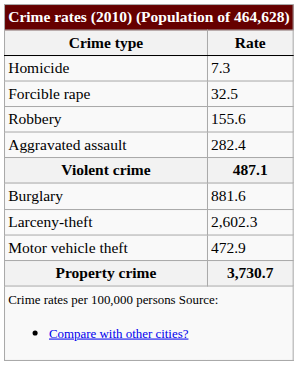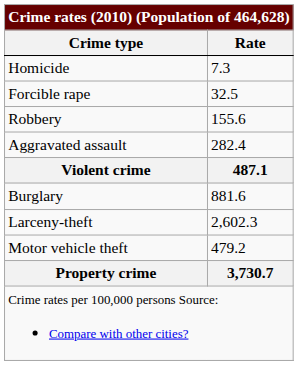 <table class="wikitable" class="toccolours" align="right" cellpadding="4" cellspacing="0" style="margin:0 0 1em 1em; font-size: 95%;">
 <tr>
 <th colspan=6 style="background-color:#660000;color:white;" align="center">Crime rates (2010) (Population of 464,628)</th>
 </tr>
 <tr>
 <th align="left" style="border-bottom:solid 1px;">Crime type</th>
 <th ! style="border-bottom:solid 1px;">Rate </th>
 </tr>
 <tr>
 <td align="left">Homicide</td>
 <td>7.3</td>
 </tr>
 <tr>
 <td align="left">Forcible rape</td>
 <td>32.5</td>
 </tr>
 <tr>
 <td align="left">Robbery</td>
 <td>155.6</td>
 </tr>
 <tr>
 <td align="left">Aggravated assault</td>
 <td>282.4</td>
 </tr>
 <tr>
 <th bgcolor="#CCCCCC" align="left">Violent crime</th>
 <th ! bgcolor="#CCCCCC" align="left">487.1</th>
 </tr>
 <tr>
 <td align="left">Burglary</td>
 <td>881.6</td>
 </tr>
 <tr>
 <td align="left">Larceny-theft</td>
 <td>2,602.3</td>
 </tr>
 <tr>
 <td align="left">Motor vehicle theft</td>
-<td>472.9</td>
+<td>479.2</td>
 </tr>
 <tr>
 <th bgcolor="#CCCCCC" align="left">Property crime</th>
 <th ! bgcolor="#CCCCCC" align="left">3,730.7</th>
 </tr>
 <tr>
 <td colspan="2" align="left"><small>Crime rates per 100,000 persons Source: </small><br><ul><li><small><a href='#'>Compare with other cities?</a></small></li></ul></td>
 </tr>
 <tr>
 </tr>
 </table>
